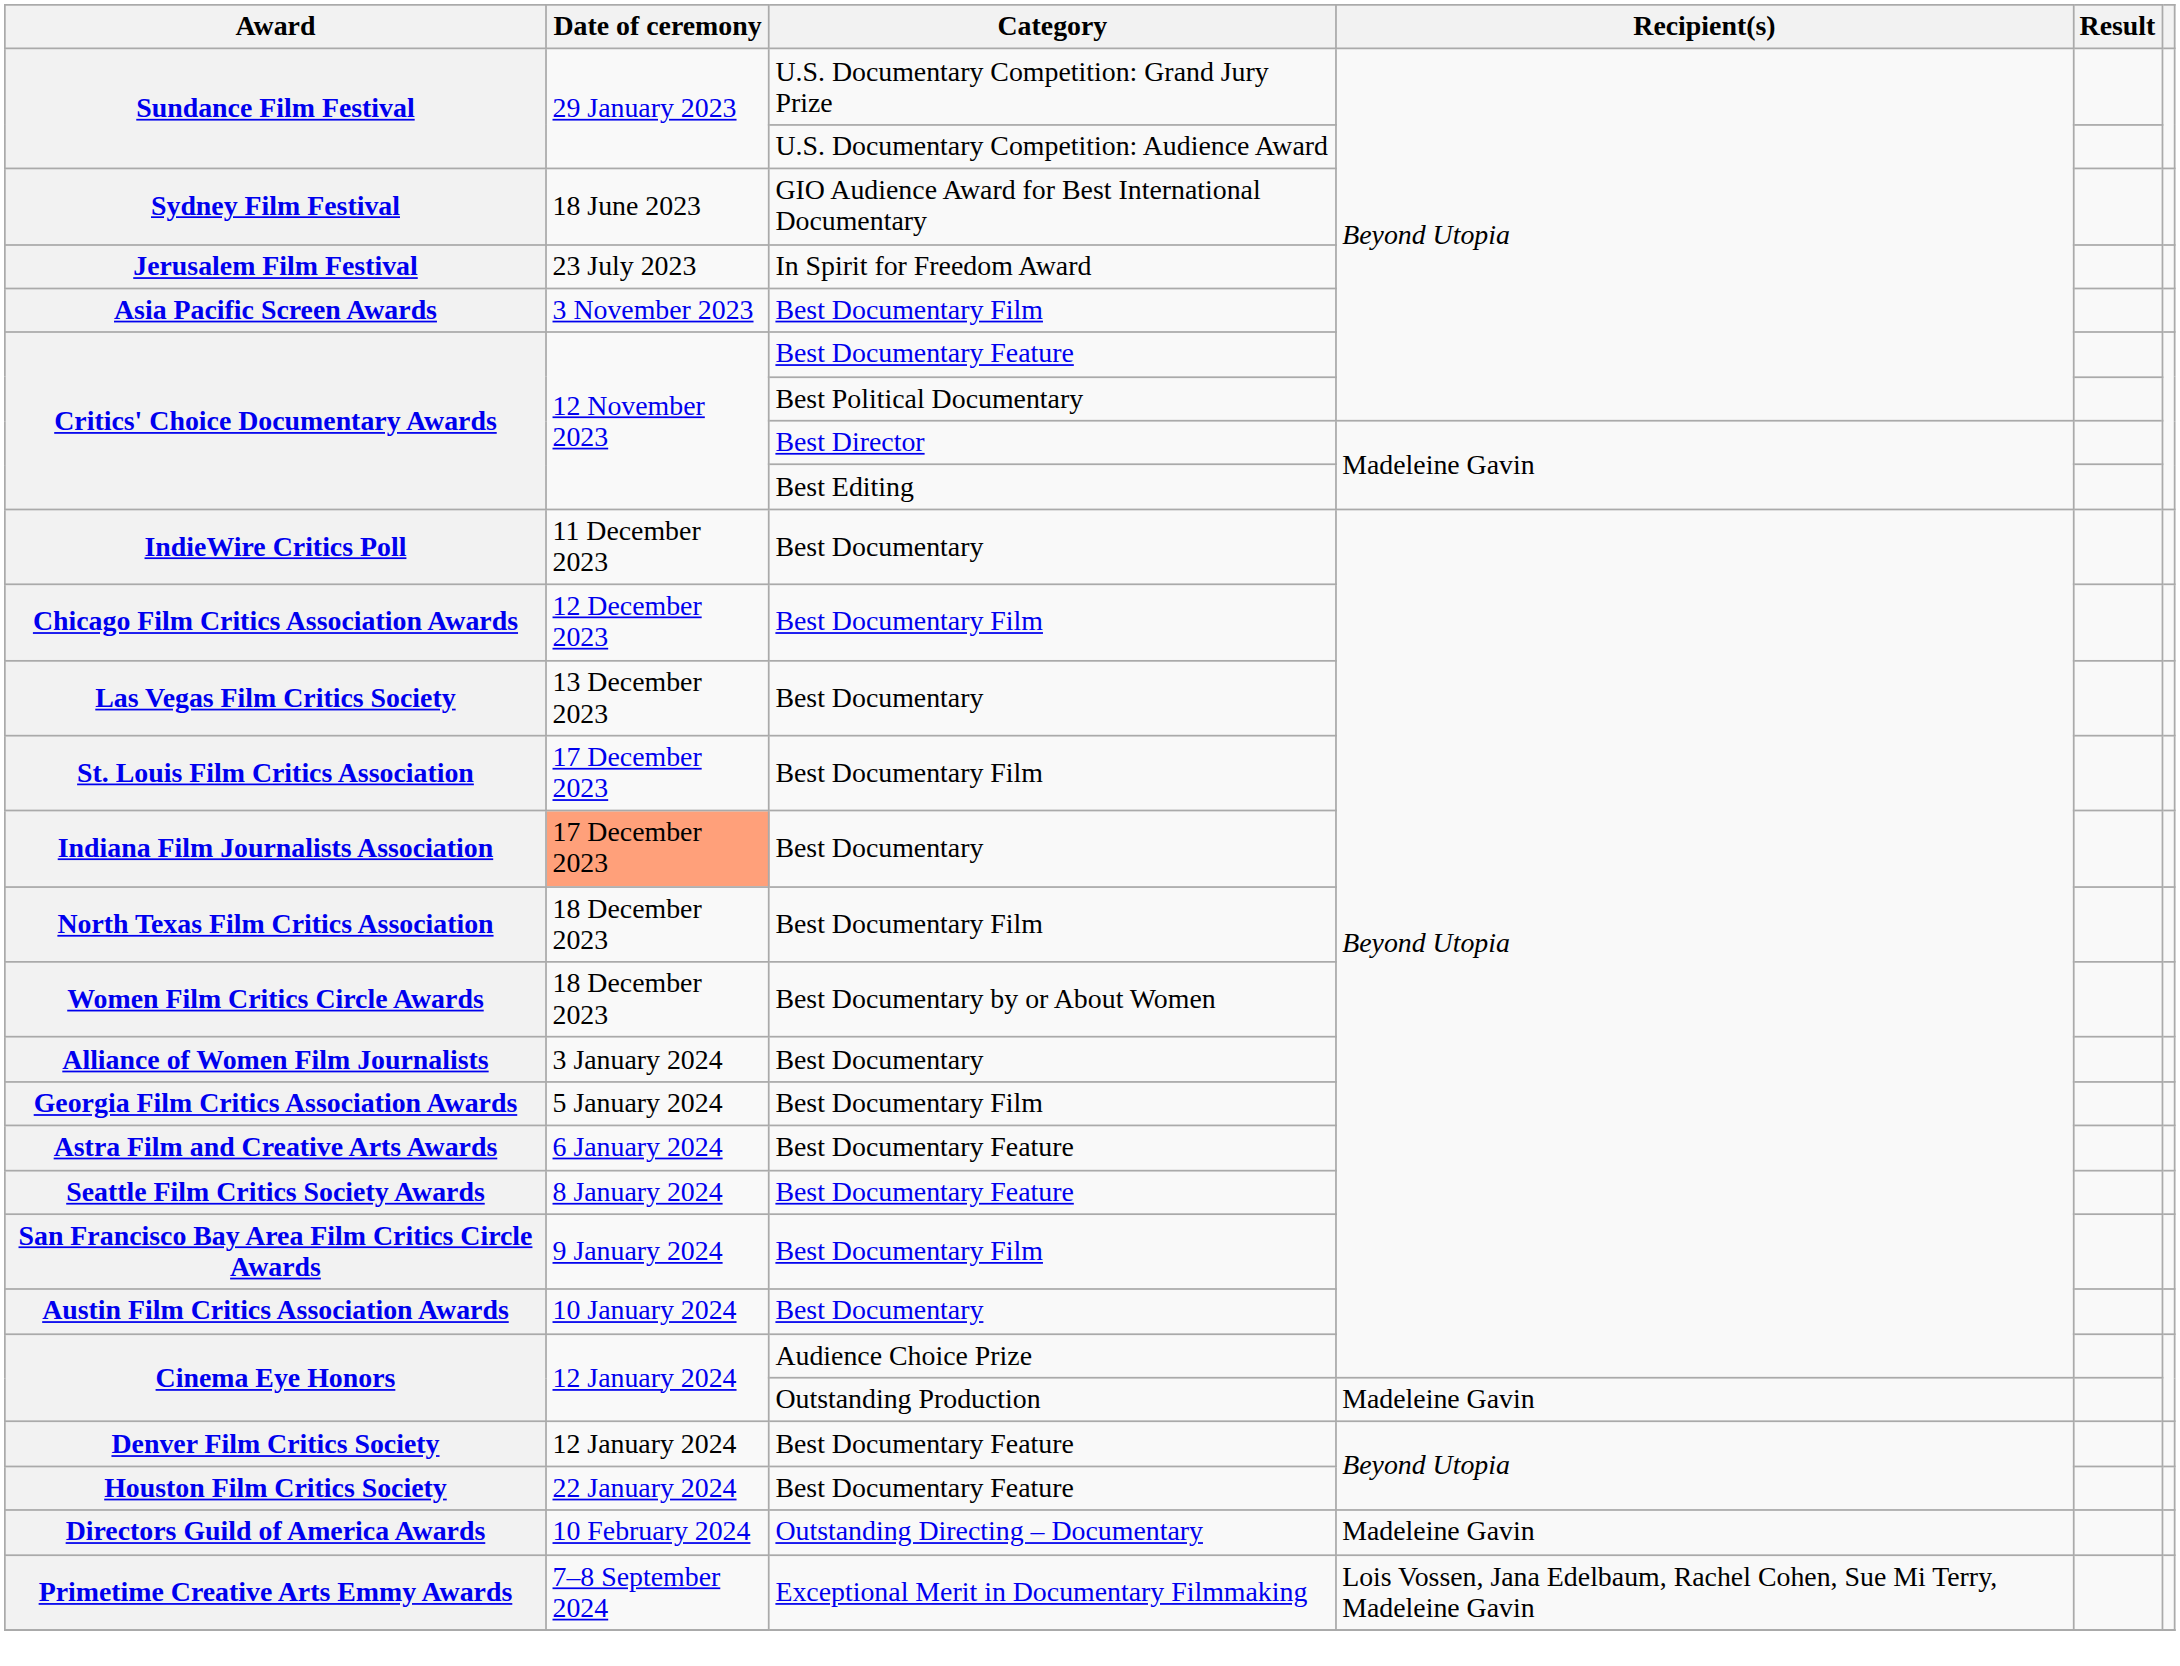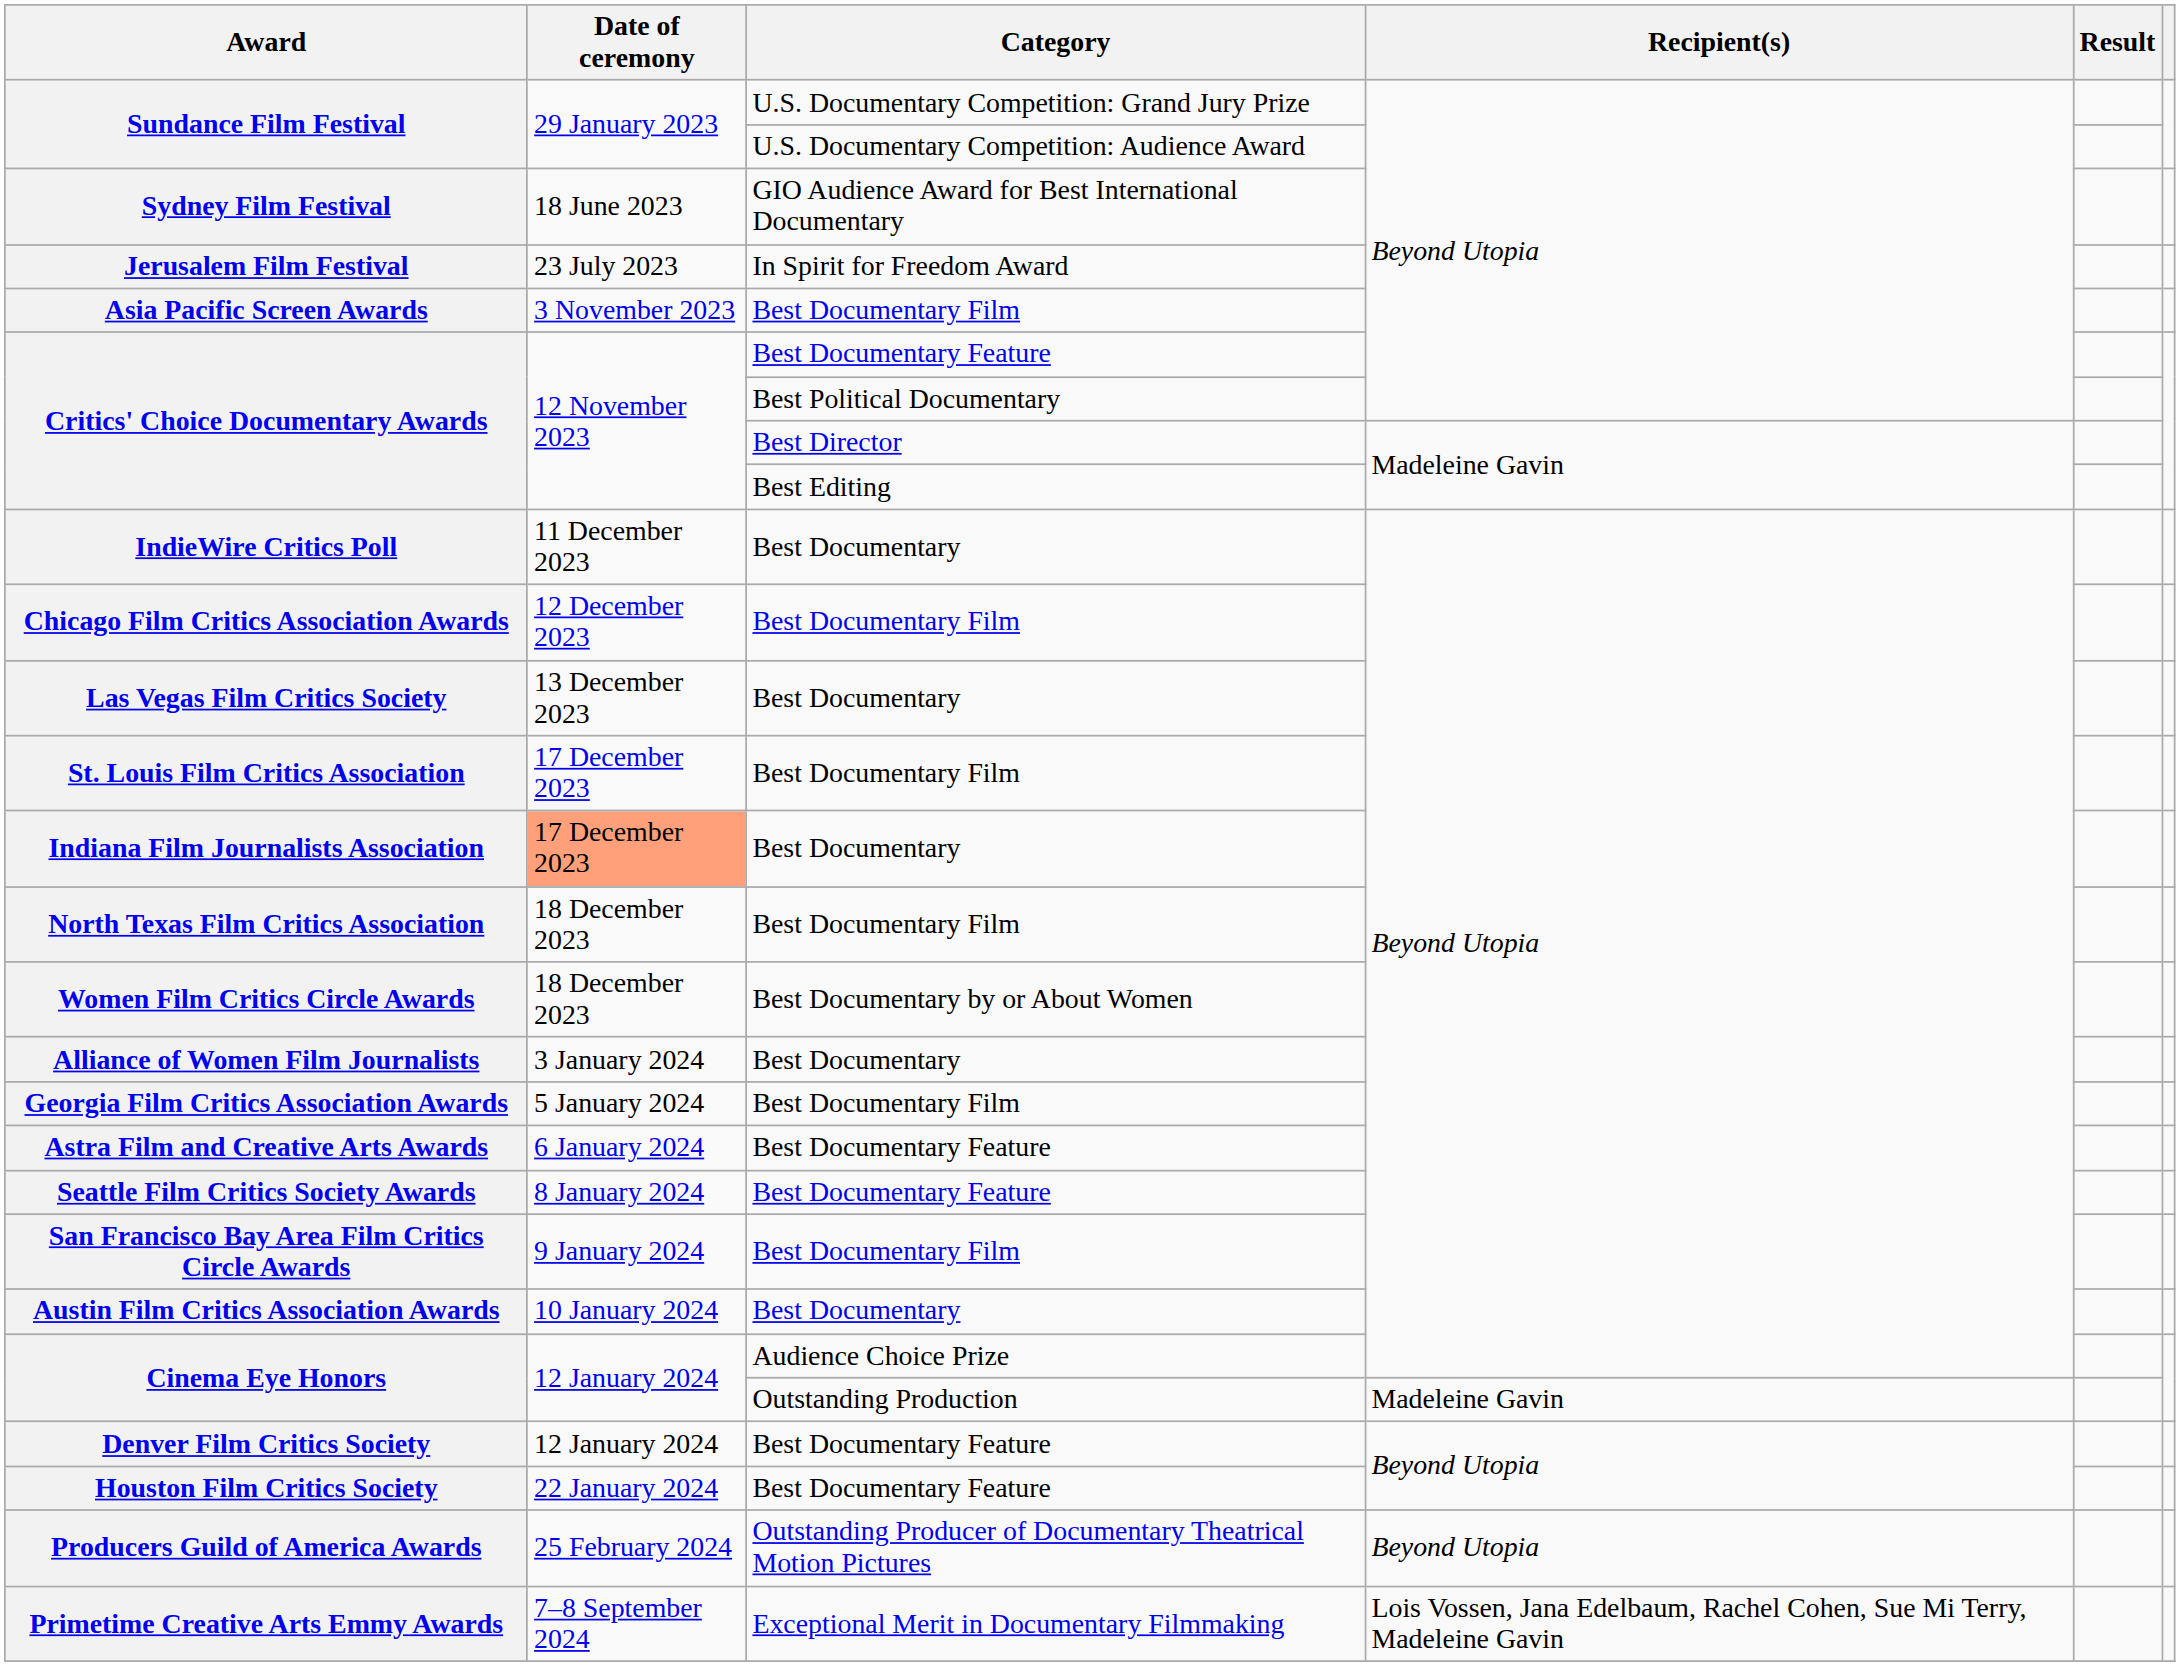 <table class="wikitable sortable plainrowheaders">
 <tr>
 <th scope="col">Award</th>
 <th scope="col">Date of ceremony</th>
 <th scope="col">Category</th>
 <th scope="col">Recipient(s)</th>
 <th scope="col">Result</th>
 <th scope="col" class="unsortable"></th>
 </tr>
 <tr>
 <th scope="row" rowspan="2"><a href='#'>Sundance Film Festival</a></th>
 <td rowspan="2"><a href='#'>29 January 2023</a></td>
 <td>U.S. Documentary Competition: Grand Jury Prize</td>
 <td rowspan="7"><em>Beyond Utopia</em></td>
 <td></td>
 <td align="center" rowspan="2"></td>
 </tr>
 <tr>
 <td>U.S. Documentary Competition: Audience Award</td>
 <td></td>
 </tr>
 <tr>
 <th scope="row"><a href='#'>Sydney Film Festival</a></th>
 <td>18 June 2023</td>
 <td>GIO Audience Award for Best International Documentary</td>
 <td></td>
 <td align="center"></td>
 </tr>
 <tr>
 <th scope="row"><a href='#'>Jerusalem Film Festival</a></th>
 <td>23 July 2023</td>
 <td>In Spirit for Freedom Award</td>
 <td></td>
 <td align="center"></td>
 </tr>
 <tr>
 <th scope="row"><a href='#'>Asia Pacific Screen Awards</a></th>
 <td><a href='#'>3 November 2023</a></td>
 <td><a href='#'>Best Documentary Film</a></td>
 <td></td>
 <td align="center"></td>
 </tr>
 <tr>
 <th scope="row" rowspan="4"><a href='#'>Critics' Choice Documentary Awards</a></th>
 <td rowspan="4"><a href='#'>12 November 2023</a></td>
 <td><a href='#'>Best Documentary Feature</a></td>
 <td></td>
 <td align="center" rowspan="4"></td>
 </tr>
 <tr>
 <td>Best Political Documentary</td>
 <td></td>
 </tr>
 <tr>
 <td><a href='#'>Best Director</a></td>
 <td rowspan="2">Madeleine Gavin</td>
 <td></td>
 </tr>
 <tr>
 <td>Best Editing</td>
 <td></td>
 </tr>
 <tr>
 <th scope="row"><a href='#'>IndieWire Critics Poll</a></th>
 <td>11 December 2023</td>
 <td>Best Documentary</td>
 <td rowspan="14"><em>Beyond Utopia</em></td>
 <td></td>
 <td align="center"></td>
 </tr>
 <tr>
 <th scope="row"><a href='#'>Chicago Film Critics Association Awards</a></th>
 <td><a href='#'>12 December 2023</a></td>
 <td><a href='#'>Best Documentary Film</a></td>
 <td></td>
 <td align="center"></td>
 </tr>
 <tr>
 <th scope="row"><a href='#'>Las Vegas Film Critics Society</a></th>
 <td>13 December 2023</td>
 <td>Best Documentary</td>
 <td></td>
 <td align="center"></td>
 </tr>
 <tr>
 <th scope="row"><a href='#'>St. Louis Film Critics Association</a></th>
 <td><a href='#'>17 December 2023</a></td>
 <td>Best Documentary Film</td>
 <td></td>
 <td align="center"></td>
 </tr>
 <tr>
 <th scope="row"><a href='#'>Indiana Film Journalists Association</a></th>
 <td style="background: lightsalmon;">17 December 2023</td>
 <td>Best Documentary</td>
 <td></td>
 <td align="center"><br></td>
 </tr>
 <tr>
 <th scope="row"><a href='#'>North Texas Film Critics Association</a></th>
 <td>18 December 2023</td>
 <td>Best Documentary Film</td>
 <td></td>
 <td align="center"></td>
 </tr>
 <tr>
 <th scope="row" rowspan="1"><a href='#'>Women Film Critics Circle Awards</a></th>
 <td rowspan="1">18 December 2023</td>
 <td>Best Documentary by or About Women</td>
 <td></td>
 <td rowspan="1" align="center"></td>
 </tr>
 <tr>
 <th scope="row"><a href='#'>Alliance of Women Film Journalists</a></th>
 <td>3 January 2024</td>
 <td>Best Documentary</td>
 <td></td>
 <td align="center"></td>
 </tr>
 <tr>
 <th scope="row"><a href='#'>Georgia Film Critics Association Awards</a></th>
 <td>5 January 2024</td>
 <td>Best Documentary Film</td>
 <td></td>
 <td align="center"><br></td>
 </tr>
 <tr>
 <th scope="row"><a href='#'>Astra Film and Creative Arts Awards</a></th>
 <td><a href='#'>6 January 2024</a></td>
 <td>Best Documentary Feature</td>
 <td></td>
 <td align="center"></td>
 </tr>
 <tr>
 <th scope="row"><a href='#'>Seattle Film Critics Society Awards</a></th>
 <td><a href='#'>8 January 2024</a></td>
 <td><a href='#'>Best Documentary Feature</a></td>
 <td></td>
 <td align="center"></td>
 </tr>
 <tr>
 <th scope="row"><a href='#'>San Francisco Bay Area Film Critics Circle Awards</a></th>
 <td><a href='#'>9 January 2024</a></td>
 <td><a href='#'>Best Documentary Film</a></td>
 <td></td>
 <td align="center"></td>
 </tr>
 <tr>
 <th scope="row"><a href='#'>Austin Film Critics Association Awards</a></th>
 <td><a href='#'>10 January 2024</a></td>
 <td><a href='#'>Best Documentary</a></td>
 <td></td>
 <td rowspan="1" align="center"></td>
 </tr>
 <tr>
 <th scope="row" rowspan="2"><a href='#'>Cinema Eye Honors</a></th>
 <td rowspan="2"><a href='#'>12 January 2024</a></td>
 <td>Audience Choice Prize</td>
 <td></td>
 <td align="center" rowspan="2"></td>
 </tr>
 <tr>
 <td>Outstanding Production</td>
 <td>Madeleine Gavin</td>
 <td></td>
 </tr>
 <tr>
 <th scope="row"><a href='#'>Denver Film Critics Society</a></th>
 <td>12 January 2024</td>
 <td>Best Documentary Feature</td>
 <td rowspan="2"><em>Beyond Utopia</em></td>
 <td></td>
 <td align="center"></td>
 </tr>
 <tr>
 <th scope="row"><a href='#'>Houston Film Critics Society</a></th>
 <td><a href='#'>22 January 2024</a></td>
 <td>Best Documentary Feature</td>
 <td></td>
 <td align="center"><br></td>
 </tr>
 <tr>
-<th scope="row"><a href='#'>Directors Guild of America Awards</a></th>
-<td><a href='#'>10 February 2024</a></td>
-<td><a href='#'>Outstanding Directing – Documentary</a></td>
-<td>Madeleine Gavin</td>
+<th scope="row"><a href='#'>Producers Guild of America Awards</a></th>
+<td><a href='#'>25 February 2024</a></td>
+<td><a href='#'>Outstanding Producer of Documentary Theatrical Motion Pictures</a></td>
+<td><em>Beyond Utopia</em></td>
 <td></td>
 <td align="center"></td>
 </tr>
 <tr>
 <th scope="row"><a href='#'>Primetime Creative Arts Emmy Awards</a></th>
 <td><a href='#'>7–8 September 2024</a></td>
 <td><a href='#'>Exceptional Merit in Documentary Filmmaking</a></td>
 <td>Lois Vossen, Jana Edelbaum, Rachel Cohen, Sue Mi Terry, Madeleine Gavin</td>
 <td></td>
 <td align="center"></td>
 </tr>
 <tr>
 </tr>
 </table>
